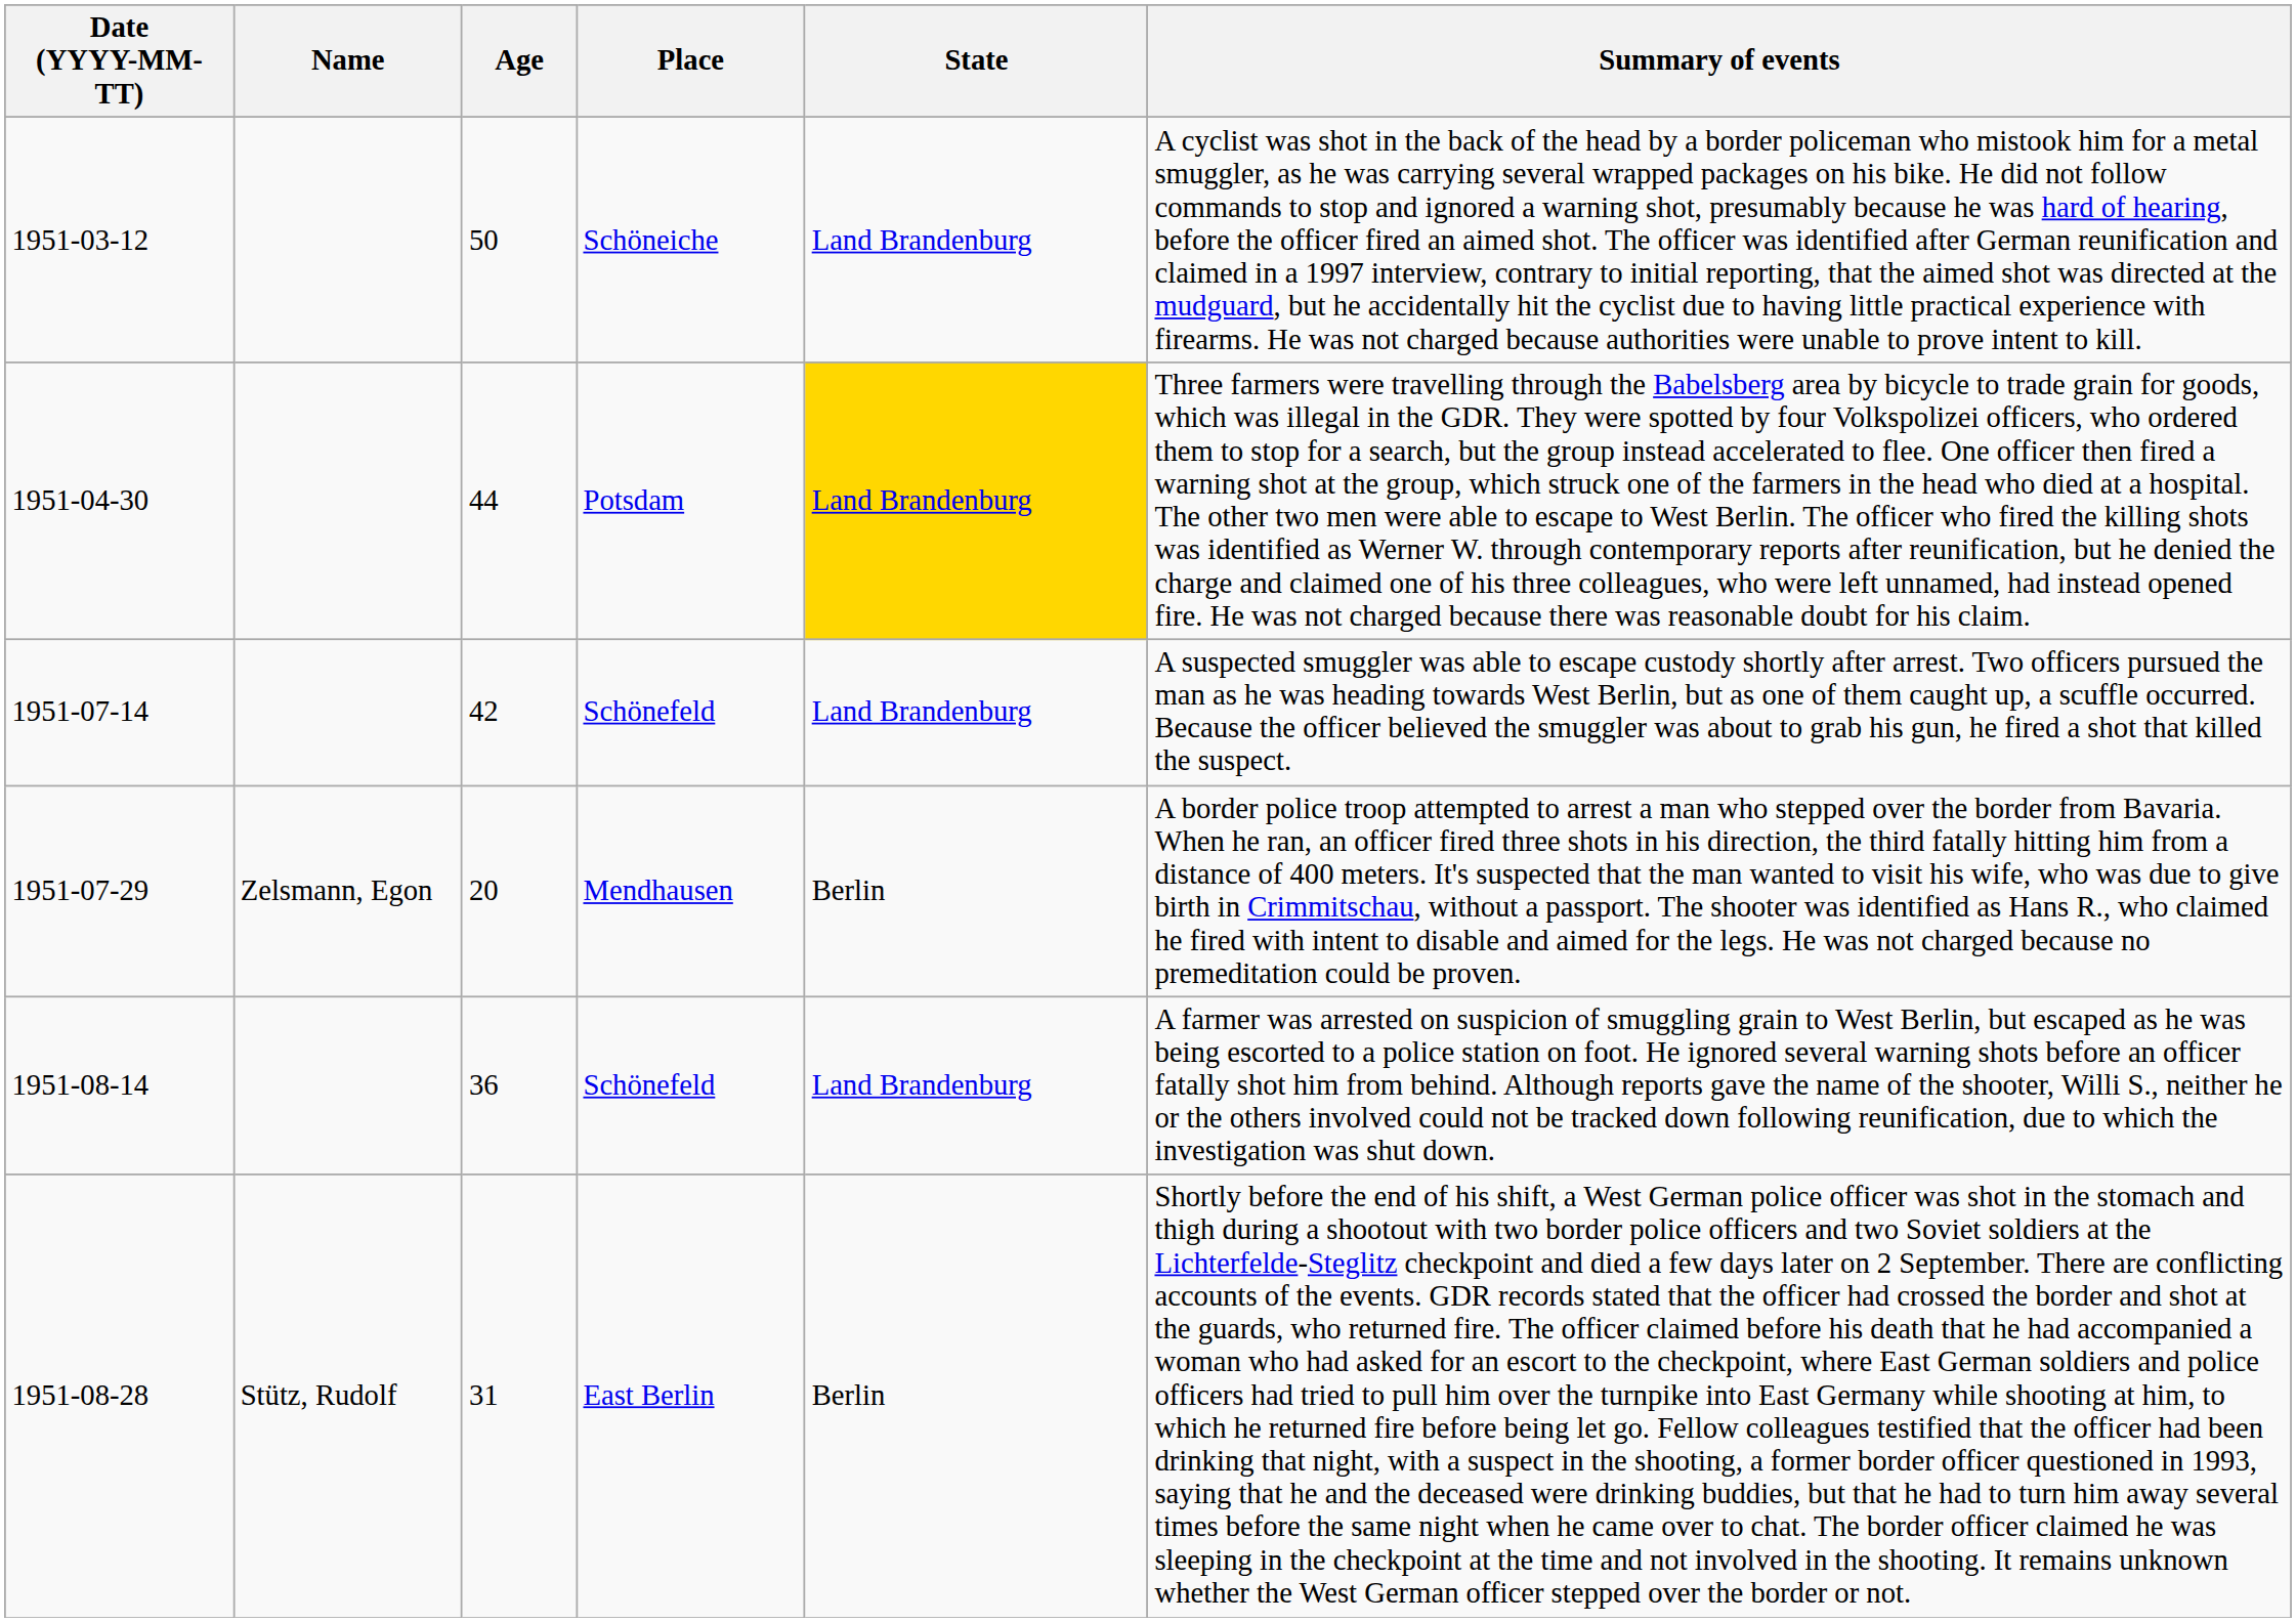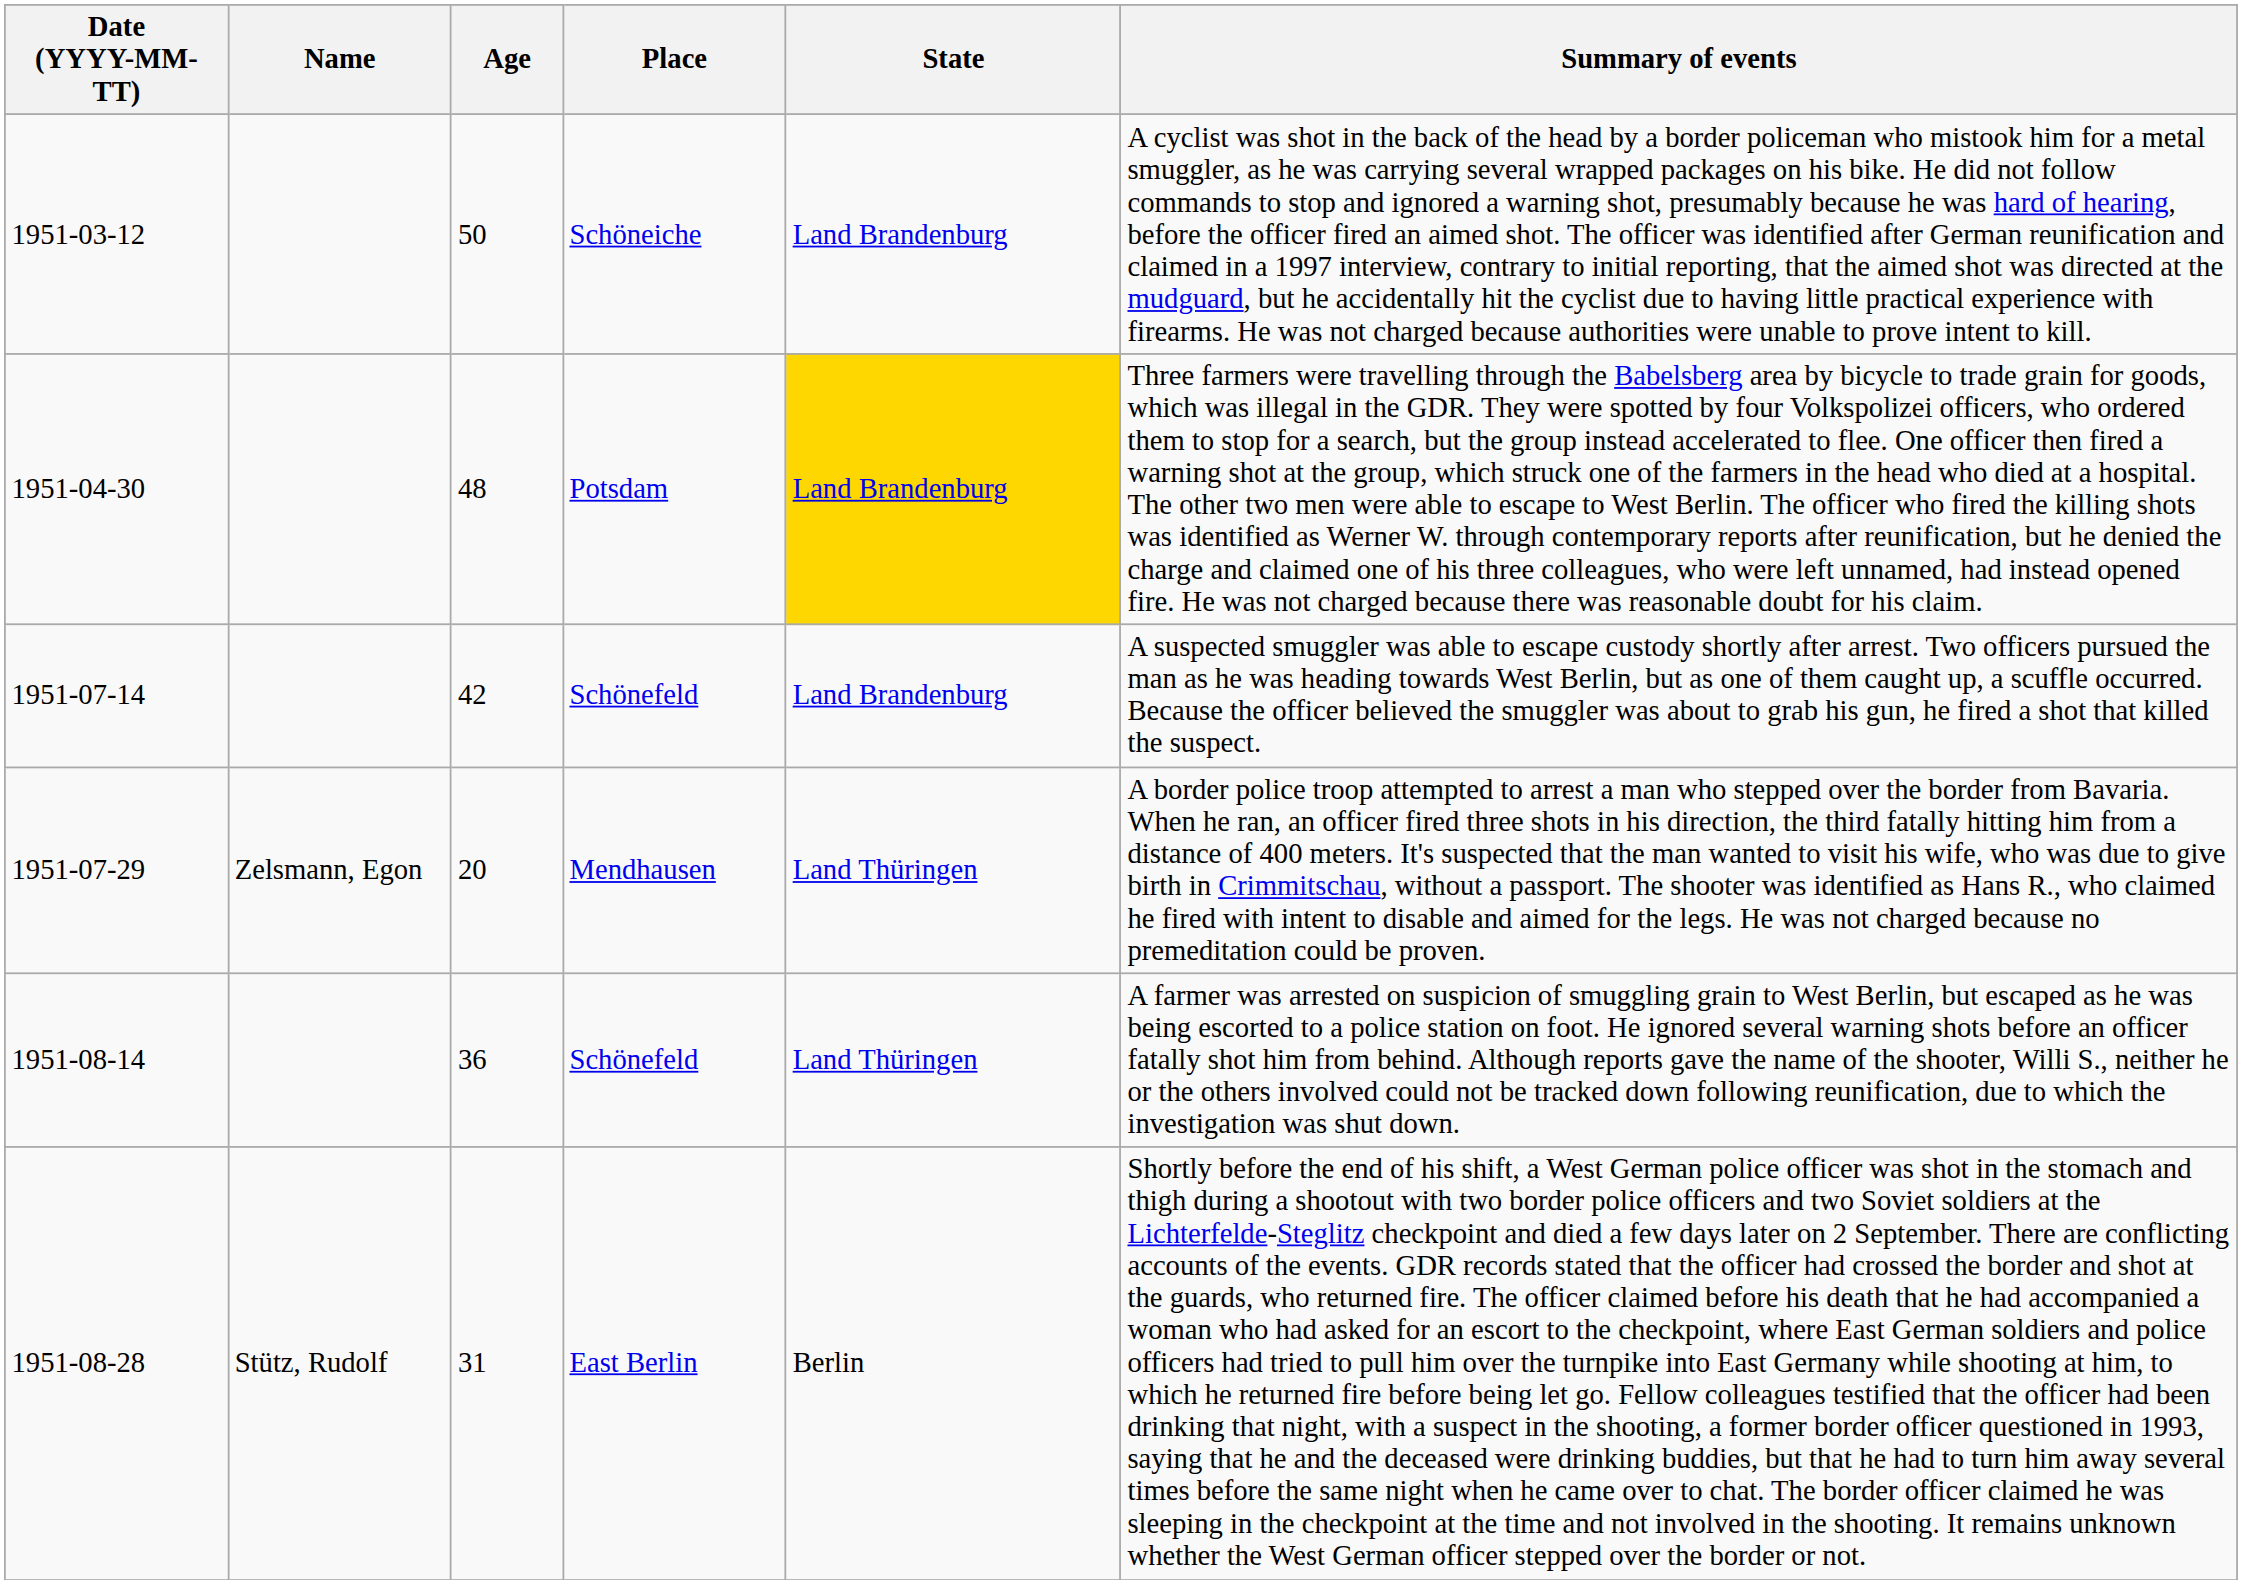 <table class="wikitable sortable static-row-numbers static-row-header-text">
 <tr>
 <th style="width:10%;">Date<br>(YYYY-MM-TT)</th>
 <th style="width:10%;">Name</th>
 <th style="width:5%;">Age</th>
 <th style="width:10%;">Place</th>
 <th style="width:15%;">State</th>
 <th style="width:50%;">Summary of events</th>
 </tr>
 <tr>
 <td>1951-03-12</td>
 <td></td>
 <td>50</td>
 <td><a href='#'>Schöneiche</a></td>
 <td><a href='#'>Land Brandenburg</a></td>
 <td>A cyclist was shot in the back of the head by a border policeman who mistook him for a metal smuggler, as he was carrying several wrapped packages on his bike. He did not follow commands to stop and ignored a warning shot, presumably because he was <a href='#'>hard of hearing</a>, before the officer fired an aimed shot. The officer was identified after German reunification and claimed in a 1997 interview, contrary to initial reporting, that the aimed shot was directed at the <a href='#'>mudguard</a>, but he accidentally hit the cyclist due to having little practical experience with firearms. He was not charged because authorities were unable to prove intent to kill.</td>
 </tr>
 <tr>
 <td>1951-04-30</td>
 <td></td>
-<td>44</td>
+<td>48</td>
 <td><a href='#'>Potsdam</a></td>
 <td style="background: gold;"><a href='#'>Land Brandenburg</a></td>
 <td>Three farmers were travelling through the <a href='#'>Babelsberg</a> area by bicycle to trade grain for goods, which was illegal in the GDR. They were spotted by four Volkspolizei officers, who ordered them to stop for a search, but the group instead accelerated to flee. One officer then fired a warning shot at the group, which struck one of the farmers in the head who died at a hospital. The other two men were able to escape to West Berlin. The officer who fired the killing shots was identified as Werner W. through contemporary reports after reunification, but he denied the charge and claimed one of his three colleagues, who were left unnamed, had instead opened fire. He was not charged because there was reasonable doubt for his claim.</td>
 </tr>
 <tr>
 <td>1951-07-14</td>
 <td></td>
 <td>42</td>
 <td><a href='#'>Schönefeld</a></td>
 <td><a href='#'>Land Brandenburg</a></td>
 <td>A suspected smuggler was able to escape custody shortly after arrest. Two officers pursued the man as he was heading towards West Berlin, but as one of them caught up, a scuffle occurred. Because the officer believed the smuggler was about to grab his  gun, he fired a shot that killed the suspect.</td>
 </tr>
 <tr>
 <td>1951-07-29</td>
 <td>Zelsmann, Egon</td>
 <td>20</td>
 <td><a href='#'>Mendhausen</a></td>
-<td>Berlin</td>
+<td><a href='#'>Land Thüringen</a></td>
 <td>A border police troop attempted to arrest a man who stepped over the border from Bavaria. When he ran, an officer fired three shots in his direction, the third fatally hitting him from a distance of 400 meters. It's suspected that the man wanted to visit his wife, who was due to give birth in <a href='#'>Crimmitschau</a>, without a passport. The shooter was identified as Hans R., who claimed he fired with intent to disable and aimed for the legs. He was not charged because no premeditation could be proven.</td>
 </tr>
 <tr>
 <td>1951-08-14</td>
 <td></td>
 <td>36</td>
 <td><a href='#'>Schönefeld</a></td>
-<td><a href='#'>Land Brandenburg</a></td>
+<td><a href='#'>Land Thüringen</a></td>
 <td>A farmer was arrested on suspicion of smuggling grain to West Berlin, but escaped as he was being escorted to a police station on foot. He ignored several warning shots before an officer fatally shot him from behind. Although reports gave the name of the shooter, Willi S., neither he or the others involved could not be tracked down following reunification, due to which the investigation was shut down.</td>
 </tr>
 <tr>
 <td>1951-08-28</td>
 <td>Stütz, Rudolf</td>
 <td>31</td>
 <td><a href='#'>East Berlin</a></td>
 <td>Berlin</td>
 <td>Shortly before the end of his shift, a West German police officer was shot in the stomach and thigh during a shootout with two border police officers and two Soviet soldiers at the <a href='#'>Lichterfelde</a>-<a href='#'>Steglitz</a> checkpoint and died a few days later on 2 September. There are conflicting accounts of the events. GDR records stated that the officer had crossed the border and shot at the guards, who returned fire. The officer claimed before his death that he had accompanied a woman who had asked for an escort to the checkpoint, where East German soldiers and police officers had tried to pull him over the turnpike into East Germany while shooting at him, to which he returned fire before being let go. Fellow colleagues testified that the officer had been drinking that night, with a suspect in the shooting, a former border officer questioned in 1993, saying that he and the deceased were drinking buddies, but that he had to turn him away several times before the same night when he came over to chat. The border officer claimed he was sleeping in the checkpoint at the time and not involved in the shooting. It remains unknown whether the West German officer stepped over the border or not.</td>
 </tr>
 </table>
